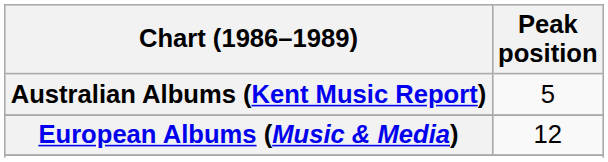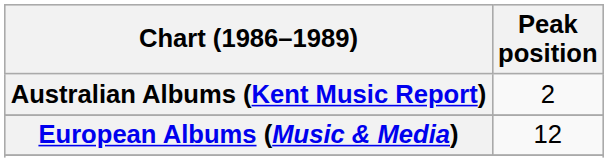 <table class="wikitable sortable plainrowheaders" style="text-align:center">
 <tr>
 <th scope="col">Chart (1986–1989)</th>
 <th scope="col">Peak<br>position</th>
 </tr>
 <tr>
 <th scope="row">Australian Albums (<a href='#'>Kent Music Report</a>)</th>
-<td>5</td>
+<td>2</td>
 </tr>
 <tr>
 </tr>
 <tr>
 </tr>
 <tr>
 <th scope="row"><a href='#'>European Albums</a> (<em><a href='#'>Music & Media</a></em>)</th>
 <td>12</td>
 </tr>
 <tr>
 </tr>
 <tr>
 </tr>
 <tr>
 </tr>
 <tr>
 </tr>
 <tr>
 </tr>
 </table>
